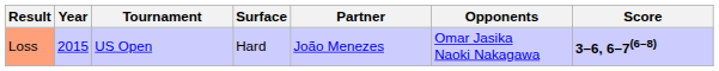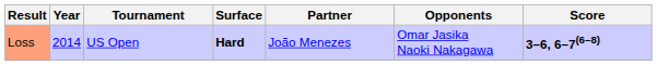 <table class="wikitable" style=font-size:97%>
 <tr>
 <th>Result</th>
 <th>Year</th>
 <th width=150>Tournament</th>
 <th>Surface</th>
 <th width=150>Partner</th>
 <th width=150>Opponents</th>
 <th width=150>Score</th>
 </tr>
 <tr style="background:#ccccff;">
 <td bgcolor=ffa07a>Loss</td>
-<td><a href='#'>2015</a></td>
+<td><a href='#'>2014</a></td>
 <td><a href='#'>US Open</a></td>
-<td>Hard</td>
+<td><strong>Hard</strong></td>
 <td> <a href='#'>João Menezes</a></td>
 <td> <a href='#'>Omar Jasika</a> <br>  <a href='#'>Naoki Nakagawa</a></td>
 <td><strong>3–6, 6–7<sup>(6–8)</sup></strong></td>
 </tr>
 </table>
